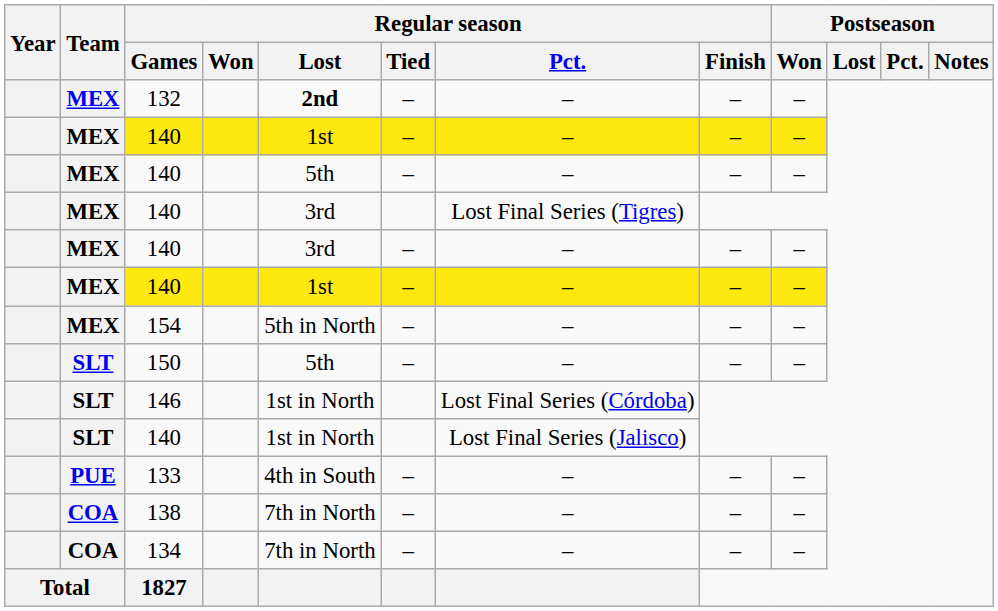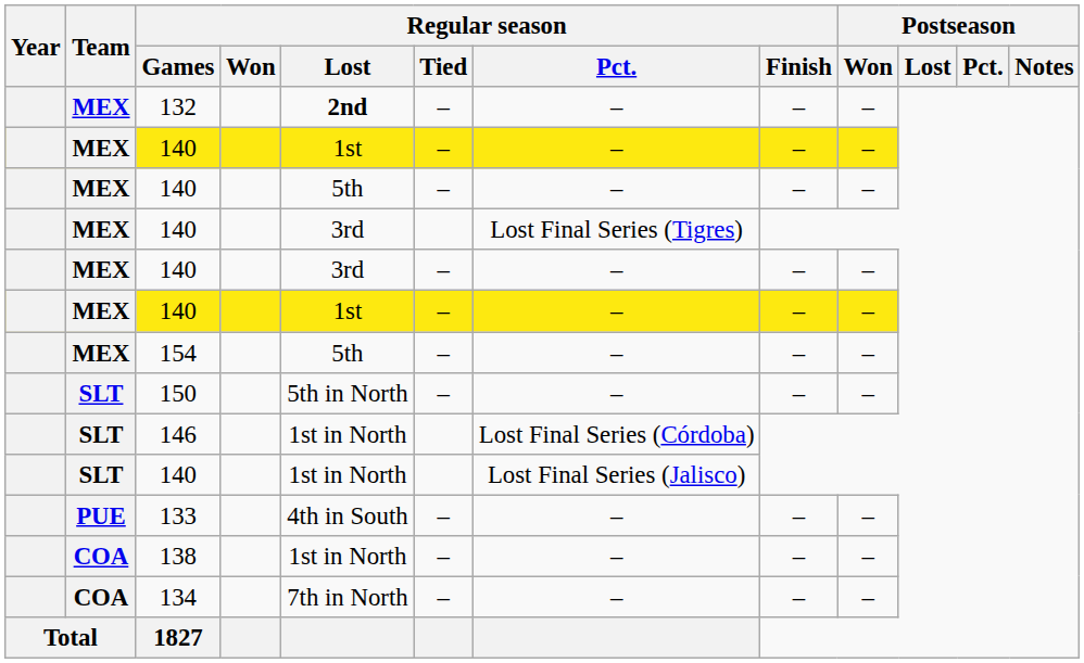 <table class="wikitable" style="font-size: 95%; text-align:center;">
 <tr>
 <th rowspan="2">Year</th>
 <th rowspan="2">Team</th>
 <th colspan="6">Regular season</th>
 <th colspan="4">Postseason</th>
 </tr>
 <tr>
 <th scope=col>Games</th>
 <th scope=col>Won</th>
 <th scope=col>Lost</th>
 <th scope=col>Tied</th>
 <th scope=col><a href='#'>Pct.</a></th>
 <th scope=col>Finish</th>
 <th scope=col>Won</th>
 <th scope=col>Lost</th>
 <th scope=col>Pct.</th>
 <th scope=col>Notes</th>
 </tr>
 <tr>
 <th></th>
 <th><a href='#'>MEX</a></th>
 <td>132</td>
 <td></td>
 <td><strong>2nd</strong></td>
 <td>–</td>
 <td>–</td>
 <td>–</td>
 <td>–</td>
 </tr>
 <tr style="background:#FDE910;">
 <th></th>
 <th>MEX</th>
 <td>140</td>
 <td></td>
 <td>1st</td>
 <td>–</td>
 <td>–</td>
 <td>–</td>
 <td>–</td>
 </tr>
 <tr>
 <th></th>
 <th>MEX</th>
 <td>140</td>
 <td></td>
 <td>5th</td>
 <td>–</td>
 <td>–</td>
 <td>–</td>
 <td>–</td>
 </tr>
 <tr>
 <th></th>
 <th>MEX</th>
 <td>140</td>
 <td></td>
 <td>3rd</td>
 <td></td>
 <td>Lost Final Series (<a href='#'>Tigres</a>)</td>
 </tr>
 <tr>
 <th></th>
 <th>MEX</th>
 <td>140</td>
 <td></td>
 <td>3rd</td>
 <td>–</td>
 <td>–</td>
 <td>–</td>
 <td>–</td>
 </tr>
 <tr style="background:#FDE910;">
 <th></th>
 <th>MEX</th>
 <td>140</td>
 <td></td>
 <td>1st</td>
 <td>–</td>
 <td>–</td>
 <td>–</td>
 <td>–</td>
 </tr>
 <tr>
 <th></th>
 <th>MEX</th>
 <td>154</td>
 <td></td>
-<td>5th in North</td>
+<td>5th</td>
 <td>–</td>
 <td>–</td>
 <td>–</td>
 <td>–</td>
 </tr>
 <tr>
 <th></th>
 <th><a href='#'>SLT</a></th>
 <td>150</td>
 <td></td>
-<td>5th</td>
+<td>5th in North</td>
 <td>–</td>
 <td>–</td>
 <td>–</td>
 <td>–</td>
 </tr>
 <tr>
 <th></th>
 <th>SLT</th>
 <td>146</td>
 <td></td>
 <td>1st in North</td>
 <td></td>
 <td>Lost Final Series (<a href='#'>Córdoba</a>)</td>
 </tr>
 <tr>
 <th></th>
 <th>SLT</th>
 <td>140</td>
 <td></td>
 <td>1st in North</td>
 <td></td>
 <td>Lost Final Series (<a href='#'>Jalisco</a>)</td>
 </tr>
 <tr>
 <th></th>
 <th><a href='#'>PUE</a></th>
 <td>133</td>
 <td></td>
 <td>4th in South</td>
 <td>–</td>
 <td>–</td>
 <td>–</td>
 <td>–</td>
 </tr>
 <tr>
 <th></th>
 <th><a href='#'>COA</a></th>
 <td>138</td>
 <td></td>
-<td>7th in North</td>
+<td>1st in North</td>
 <td>–</td>
 <td>–</td>
 <td>–</td>
 <td>–</td>
 </tr>
 <tr>
 <th></th>
 <th>COA</th>
 <td>134</td>
 <td></td>
 <td>7th in North</td>
 <td>–</td>
 <td>–</td>
 <td>–</td>
 <td>–</td>
 </tr>
 <tr>
 <th colspan="2">Total</th>
 <th>1827</th>
 <th></th>
 <th></th>
 <th></th>
 <th></th>
 </tr>
 </table>
